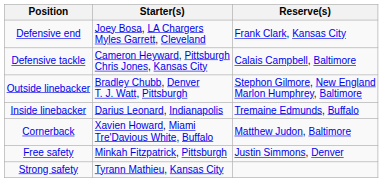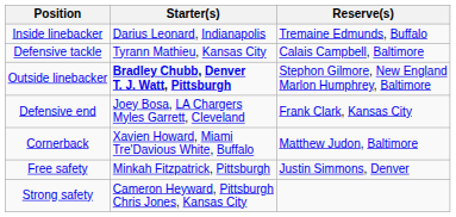 <table class="wikitable">
 <tr>
 <th>Position</th>
 <th>Starter(s)</th>
 <th>Reserve(s)</th>
 </tr>
 <tr>
-<td align=center><a href='#'>Defensive end</a></td>
-<td> <a href='#'>Joey Bosa</a>, <a href='#'>LA Chargers</a><br> <a href='#'>Myles Garrett</a>, <a href='#'>Cleveland</a></td>
-<td> <a href='#'>Frank Clark</a>, <a href='#'>Kansas City</a></td>
+<td align=center><a href='#'>Inside linebacker</a></td>
+<td> <a href='#'>Darius Leonard</a>, <a href='#'>Indianapolis</a></td>
+<td> <a href='#'>Tremaine Edmunds</a>, <a href='#'>Buffalo</a></td>
 </tr>
 <tr>
 <td align=center><a href='#'>Defensive tackle</a></td>
-<td> <a href='#'>Cameron Heyward</a>, <a href='#'>Pittsburgh</a><br> <a href='#'>Chris Jones</a>, <a href='#'>Kansas City</a></td>
+<td> <a href='#'>Tyrann Mathieu</a>, <a href='#'>Kansas City</a></td>
 <td> <a href='#'>Calais Campbell</a>, <a href='#'>Baltimore</a></td>
 </tr>
 <tr>
 <td align=center><a href='#'>Outside linebacker</a></td>
-<td> <a href='#'>Bradley Chubb</a>, <a href='#'>Denver</a><br> <a href='#'>T. J. Watt</a>, <a href='#'>Pittsburgh</a></td>
+<td><strong> <a href='#'>Bradley Chubb</a>, <a href='#'>Denver</a><br> <a href='#'>T. J. Watt</a>, <a href='#'>Pittsburgh</a></strong></td>
 <td> <a href='#'>Stephon Gilmore</a>, <a href='#'>New England</a><br> <a href='#'>Marlon Humphrey</a>, <a href='#'>Baltimore</a></td>
 </tr>
 <tr>
-<td align=center><a href='#'>Inside linebacker</a></td>
-<td> <a href='#'>Darius Leonard</a>, <a href='#'>Indianapolis</a></td>
-<td> <a href='#'>Tremaine Edmunds</a>, <a href='#'>Buffalo</a></td>
+<td align=center><a href='#'>Defensive end</a></td>
+<td> <a href='#'>Joey Bosa</a>, <a href='#'>LA Chargers</a><br> <a href='#'>Myles Garrett</a>, <a href='#'>Cleveland</a></td>
+<td> <a href='#'>Frank Clark</a>, <a href='#'>Kansas City</a></td>
 </tr>
 <tr>
 <td align=center><a href='#'>Cornerback</a></td>
 <td> <a href='#'>Xavien Howard</a>, <a href='#'>Miami</a><br> <a href='#'>Tre'Davious White</a>, <a href='#'>Buffalo</a></td>
 <td> <a href='#'>Matthew Judon</a>, <a href='#'>Baltimore</a></td>
 </tr>
 <tr>
 <td align=center><a href='#'>Free safety</a></td>
 <td> <a href='#'>Minkah Fitzpatrick</a>, <a href='#'>Pittsburgh</a></td>
 <td> <a href='#'>Justin Simmons</a>, <a href='#'>Denver</a></td>
 </tr>
 <tr>
 <td align=center><a href='#'>Strong safety</a></td>
-<td> <a href='#'>Tyrann Mathieu</a>, <a href='#'>Kansas City</a></td>
+<td> <a href='#'>Cameron Heyward</a>, <a href='#'>Pittsburgh</a><br> <a href='#'>Chris Jones</a>, <a href='#'>Kansas City</a></td>
 <td></td>
 </tr>
 </table>
